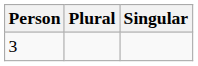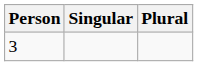 <table class="wikitable">
 <tr>
 <th>Person</th>
+<th>Singular</th>
 <th>Plural</th>
-<th>Singular</th>
 </tr>
 <tr>
 <td>3</td>
 <td></td>
 <td></td>
 </tr>
 </table>
